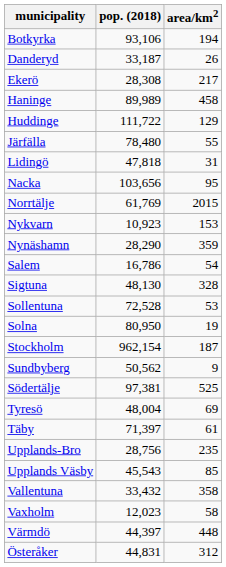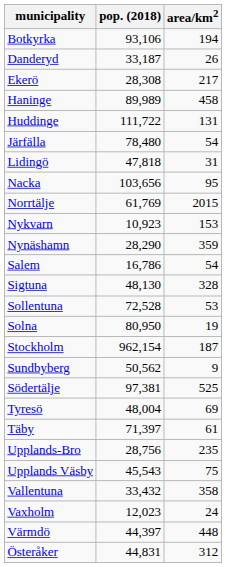 <table class="sortable wikitable" style="text-align:right">
 <tr>
 <th>municipality</th>
 <th>pop. (2018)</th>
 <th>area/km<sup>2</sup></th>
 </tr>
 <tr>
 <td align="left"><a href='#'>Botkyrka</a></td>
 <td>93,106</td>
 <td>194</td>
 </tr>
 <tr>
 <td align="left"><a href='#'>Danderyd</a></td>
 <td>33,187</td>
 <td>26</td>
 </tr>
 <tr>
 <td align="left"><a href='#'>Ekerö</a></td>
 <td>28,308</td>
 <td>217</td>
 </tr>
 <tr>
 <td align="left"><a href='#'>Haninge</a></td>
 <td>89,989</td>
 <td>458</td>
 </tr>
 <tr>
 <td align="left"><a href='#'>Huddinge</a></td>
 <td>111,722</td>
-<td>129</td>
+<td>131</td>
 </tr>
 <tr>
 <td align="left"><a href='#'>Järfälla</a></td>
 <td>78,480</td>
-<td>55</td>
+<td>54</td>
 </tr>
 <tr>
 <td align="left"><a href='#'>Lidingö</a></td>
 <td>47,818</td>
 <td>31</td>
 </tr>
 <tr>
 <td align="left"><a href='#'>Nacka</a></td>
 <td>103,656</td>
 <td>95</td>
 </tr>
 <tr>
 <td align="left"><a href='#'>Norrtälje</a></td>
 <td>61,769</td>
 <td>2015</td>
 </tr>
 <tr>
 <td align="left"><a href='#'>Nykvarn</a></td>
 <td>10,923</td>
 <td>153</td>
 </tr>
 <tr>
 <td align="left"><a href='#'>Nynäshamn</a></td>
 <td>28,290</td>
 <td>359</td>
 </tr>
 <tr>
 <td align="left"><a href='#'>Salem</a></td>
 <td>16,786</td>
 <td>54</td>
 </tr>
 <tr>
 <td align="left"><a href='#'>Sigtuna</a></td>
 <td>48,130</td>
 <td>328</td>
 </tr>
 <tr>
 <td align="left"><a href='#'>Sollentuna</a></td>
 <td>72,528</td>
 <td>53</td>
 </tr>
 <tr>
 <td align="left"><a href='#'>Solna</a></td>
 <td>80,950</td>
 <td>19</td>
 </tr>
 <tr>
 <td align="left"><a href='#'>Stockholm</a></td>
 <td>962,154</td>
 <td>187</td>
 </tr>
 <tr>
 <td align="left"><a href='#'>Sundbyberg</a></td>
 <td>50,562</td>
 <td>9</td>
 </tr>
 <tr>
 <td align="left"><a href='#'>Södertälje</a></td>
 <td>97,381</td>
 <td>525</td>
 </tr>
 <tr>
 <td align="left"><a href='#'>Tyresö</a></td>
 <td>48,004</td>
 <td>69</td>
 </tr>
 <tr>
 <td align="left"><a href='#'>Täby</a></td>
 <td>71,397</td>
 <td>61</td>
 </tr>
 <tr>
 <td align="left"><a href='#'>Upplands-Bro</a></td>
 <td>28,756</td>
 <td>235</td>
 </tr>
 <tr>
 <td align="left"><a href='#'>Upplands Väsby</a></td>
 <td>45,543</td>
-<td>85</td>
+<td>75</td>
 </tr>
 <tr>
 <td align="left"><a href='#'>Vallentuna</a></td>
 <td>33,432</td>
 <td>358</td>
 </tr>
 <tr>
 <td align="left"><a href='#'>Vaxholm</a></td>
 <td>12,023</td>
-<td>58</td>
+<td>24</td>
 </tr>
 <tr>
 <td align="left"><a href='#'>Värmdö</a></td>
 <td>44,397</td>
 <td>448</td>
 </tr>
 <tr>
 <td align="left"><a href='#'>Österåker</a></td>
 <td>44,831</td>
 <td>312</td>
 </tr>
 </table>
